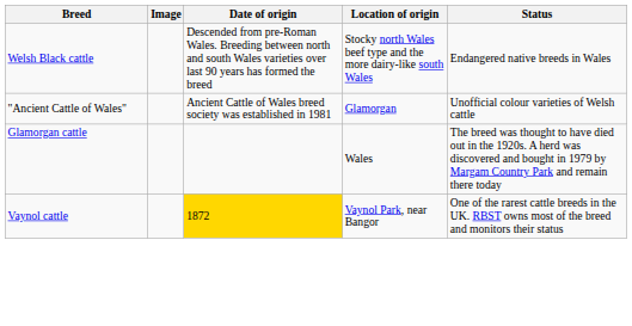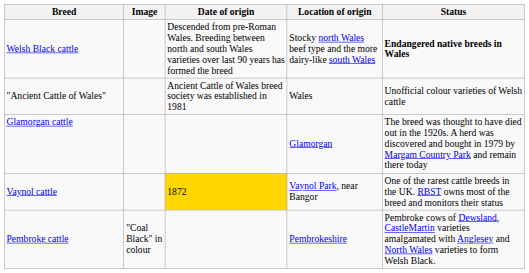 <table class="wikitable sortable">
 <tr>
 <th style="width: 12em;">Breed</th>
 <th>Image</th>
 <th>Date of origin</th>
 <th>Location of origin</th>
 <th>Status</th>
 </tr>
 <tr>
 <td><a href='#'>Welsh Black cattle</a></td>
 <td></td>
 <td>Descended from pre-Roman Wales. Breeding between north and south Wales varieties over last 90 years has formed the breed</td>
 <td>Stocky <a href='#'>north Wales</a> beef type and the more dairy-like <a href='#'>south Wales</a></td>
-<td>Endangered native breeds in Wales</td>
+<td><strong>Endangered native breeds in Wales</strong></td>
 </tr>
 <tr>
 <td>"Ancient Cattle of Wales"</td>
 <td></td>
 <td>Ancient Cattle of Wales breed society was established in 1981</td>
-<td><a href='#'>Glamorgan</a></td>
+<td>Wales</td>
 <td>Unofficial colour varieties of Welsh cattle</td>
 </tr>
 <tr>
 <td valign="top"><a href='#'>Glamorgan cattle</a></td>
 <td></td>
 <td align="center"></td>
-<td>Wales</td>
+<td><a href='#'>Glamorgan</a></td>
 <td>The breed was thought to have died out in the 1920s. A herd was discovered and bought in 1979 by <a href='#'>Margam Country Park</a> and remain there today</td>
 </tr>
 <tr>
 <td><a href='#'>Vaynol cattle</a></td>
 <td></td>
 <td style="background: gold;">1872</td>
 <td><a href='#'>Vaynol Park</a>, near Bangor</td>
 <td>One of the rarest cattle breeds in the UK. <a href='#'>RBST</a> owns most of the breed and monitors their status</td>
 </tr>
+<tr>
+<td><a href='#'>Pembroke cattle</a></td>
+<td>"Coal Black" in colour</td>
+<td></td>
+<td><a href='#'>Pembrokeshire</a></td>
+<td>Pembroke cows of <a href='#'>Dewsland</a>, <a href='#'>CastleMartin</a> varieties amalgamated with <a href='#'>Anglesey</a> and <a href='#'>North Wales</a> varieties to form Welsh Black.</td>
+</tr>
 </table>
